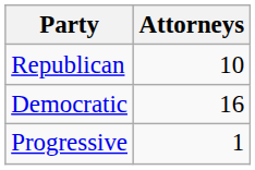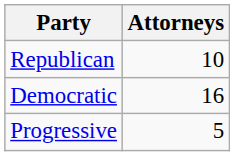 <table class=wikitable style="float:right; margin:0 0 0.5em 1em;">
 <tr>
 <th>Party</th>
 <th>Attorneys</th>
 </tr>
 <tr>
 <td><a href='#'>Republican</a></td>
 <td align=right>10</td>
 </tr>
 <tr>
 <td><a href='#'>Democratic</a></td>
 <td align=right>16</td>
 </tr>
 <tr>
 <td><a href='#'>Progressive</a></td>
-<td align=right>1</td>
+<td align=right>5</td>
 </tr>
 </table>
